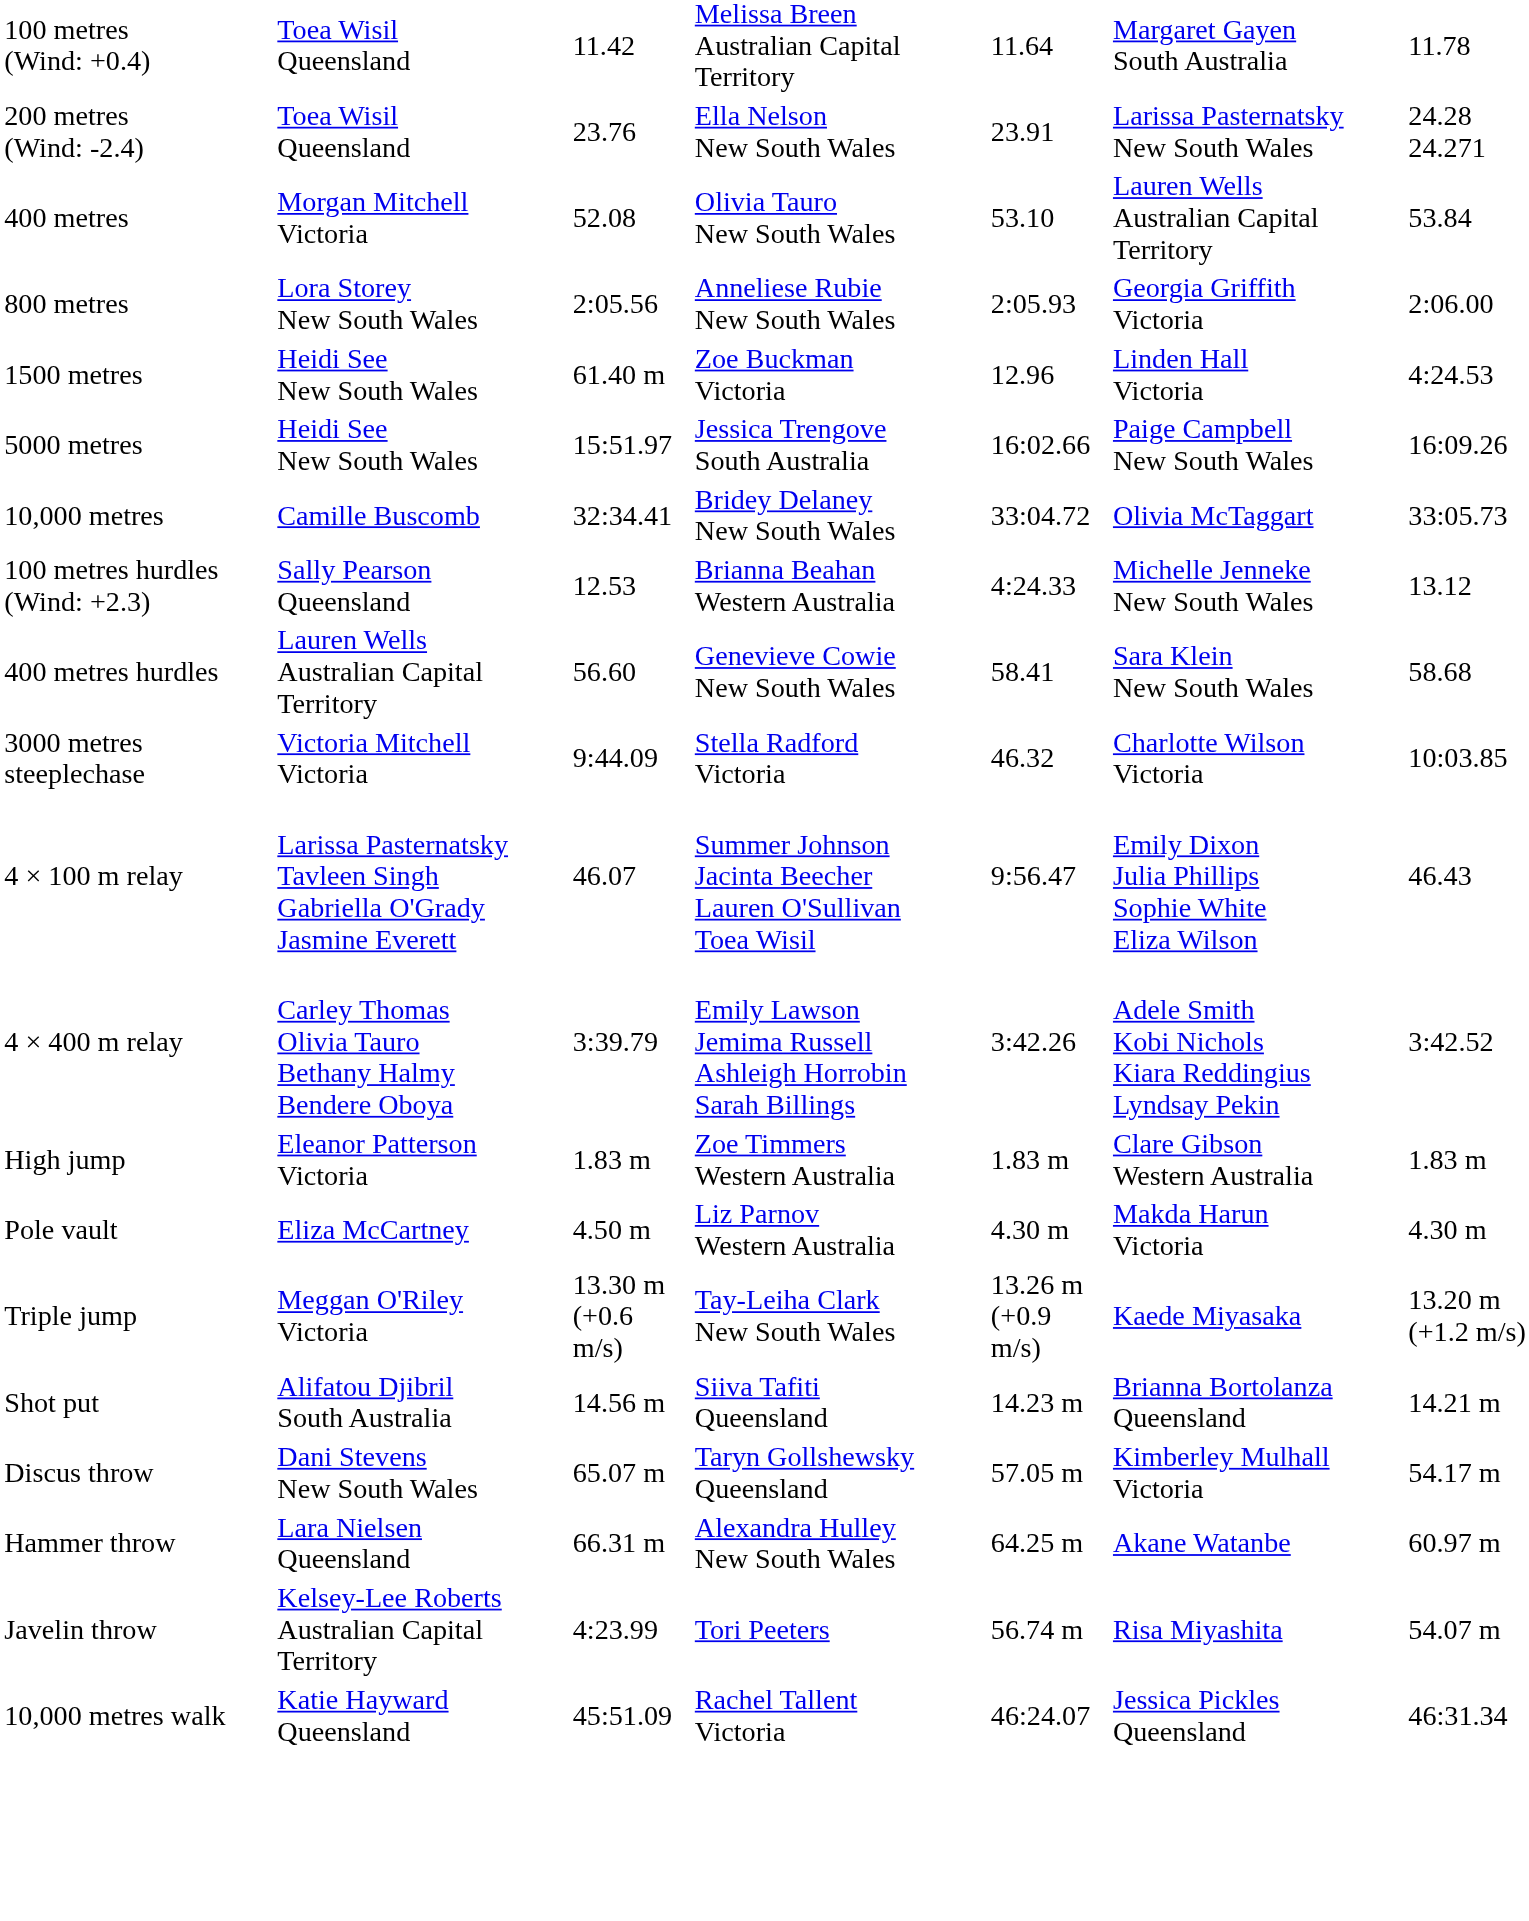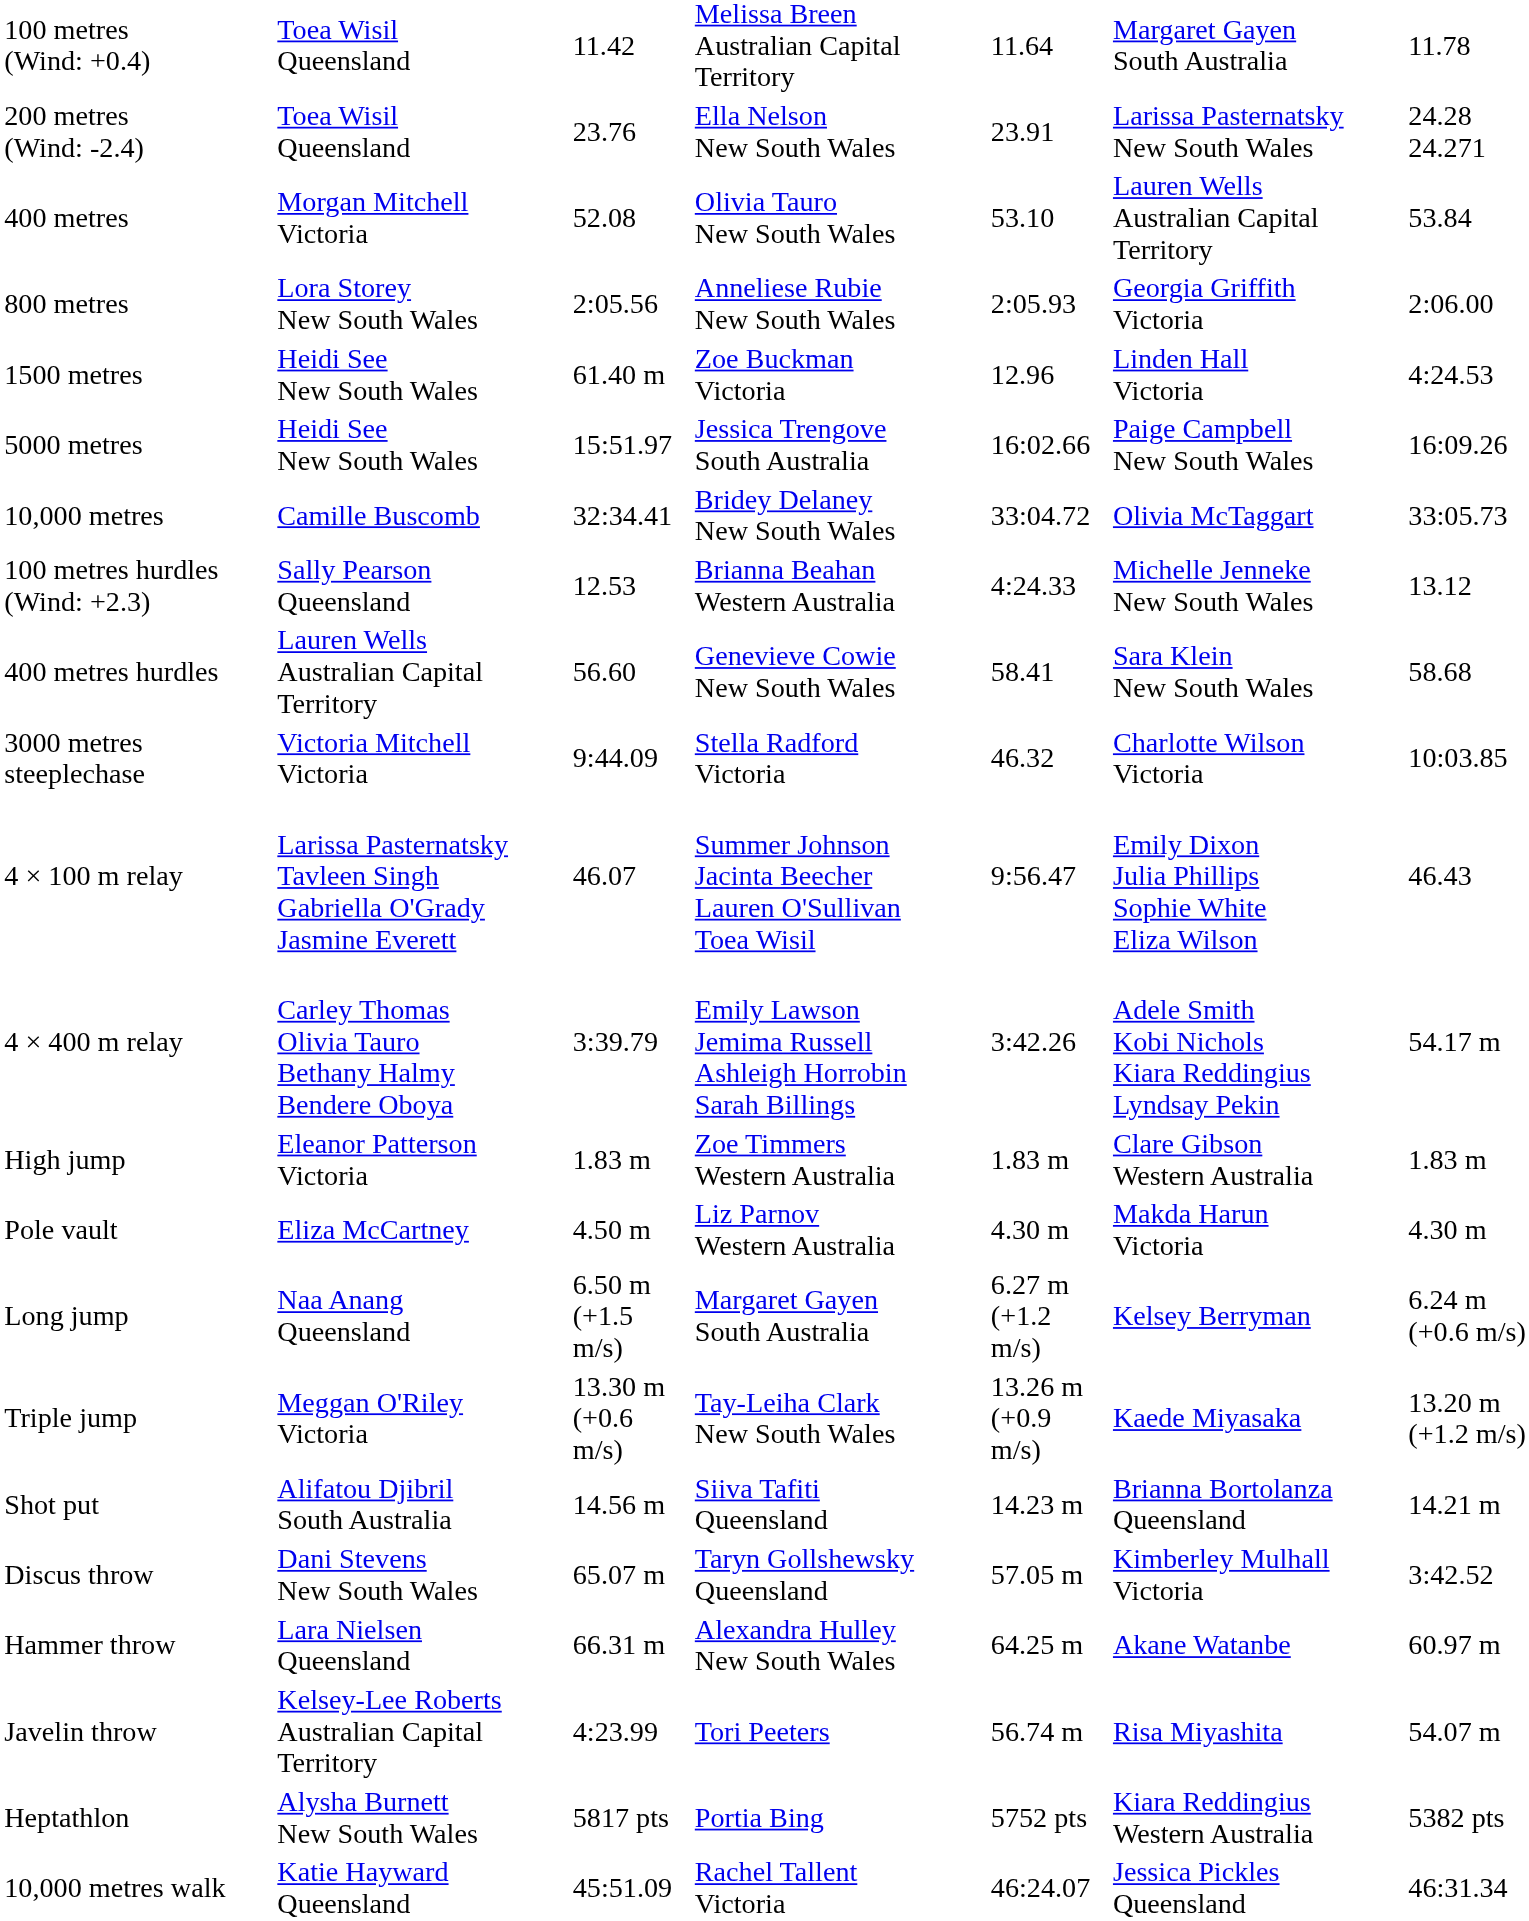 <table>
 <tr>
 <td>100 metres<br>(Wind: +0.4)</td>
 <td><a href='#'>Toea Wisil</a><br>Queensland</td>
 <td>11.42</td>
 <td><a href='#'>Melissa Breen</a><br>Australian Capital Territory</td>
 <td>11.64</td>
 <td><a href='#'>Margaret Gayen</a><br>South Australia</td>
 <td>11.78</td>
 </tr>
 <tr>
 <td>200 metres<br>(Wind: -2.4)</td>
 <td><a href='#'>Toea Wisil</a><br>Queensland</td>
 <td>23.76</td>
 <td><a href='#'>Ella Nelson</a><br>New South Wales</td>
 <td>23.91</td>
 <td><a href='#'>Larissa Pasternatsky</a><br>New South Wales</td>
 <td>24.28 24.271</td>
 </tr>
 <tr>
 <td>400 metres</td>
 <td><a href='#'>Morgan Mitchell</a><br>Victoria</td>
 <td>52.08</td>
 <td><a href='#'>Olivia Tauro</a><br>New South Wales</td>
 <td>53.10</td>
 <td><a href='#'>Lauren Wells</a><br>Australian Capital Territory</td>
 <td>53.84</td>
 </tr>
 <tr>
 <td>800 metres</td>
 <td><a href='#'>Lora Storey</a><br>New South Wales</td>
 <td>2:05.56</td>
 <td><a href='#'>Anneliese Rubie</a><br>New South Wales</td>
 <td>2:05.93</td>
 <td><a href='#'>Georgia Griffith</a><br>Victoria</td>
 <td>2:06.00</td>
 </tr>
 <tr>
 <td>1500 metres</td>
 <td><a href='#'>Heidi See</a><br>New South Wales</td>
 <td>61.40 m</td>
 <td><a href='#'>Zoe Buckman</a><br>Victoria</td>
 <td>12.96</td>
 <td><a href='#'>Linden Hall</a><br>Victoria</td>
 <td>4:24.53</td>
 </tr>
 <tr>
 <td>5000 metres</td>
 <td><a href='#'>Heidi See</a><br>New South Wales</td>
 <td>15:51.97</td>
 <td><a href='#'>Jessica Trengove</a><br>South Australia</td>
 <td>16:02.66</td>
 <td><a href='#'>Paige Campbell</a><br>New South Wales</td>
 <td>16:09.26</td>
 </tr>
 <tr>
 <td>10,000 metres</td>
 <td><a href='#'>Camille Buscomb</a><br></td>
 <td>32:34.41</td>
 <td><a href='#'>Bridey Delaney</a><br>New South Wales</td>
 <td>33:04.72</td>
 <td><a href='#'>Olivia McTaggart</a><br></td>
 <td>33:05.73</td>
 </tr>
 <tr>
 <td>100 metres hurdles<br>(Wind: +2.3)</td>
 <td><a href='#'>Sally Pearson</a><br>Queensland</td>
 <td>12.53</td>
 <td><a href='#'>Brianna Beahan</a><br>Western Australia</td>
 <td>4:24.33</td>
 <td><a href='#'>Michelle Jenneke</a><br>New South Wales</td>
 <td>13.12</td>
 </tr>
 <tr>
 <td>400 metres hurdles</td>
 <td><a href='#'>Lauren Wells</a><br>Australian Capital Territory</td>
 <td>56.60</td>
 <td><a href='#'>Genevieve Cowie</a><br>New South Wales</td>
 <td>58.41</td>
 <td><a href='#'>Sara Klein</a><br>New South Wales</td>
 <td>58.68</td>
 </tr>
 <tr>
 <td>3000 metres steeplechase</td>
 <td><a href='#'>Victoria Mitchell</a><br>Victoria</td>
 <td>9:44.09</td>
 <td><a href='#'>Stella Radford</a><br>Victoria</td>
 <td>46.32</td>
 <td><a href='#'>Charlotte Wilson</a><br>Victoria</td>
 <td>10:03.85</td>
 </tr>
 <tr>
 <td>4 × 100 m relay</td>
 <td><br><a href='#'>Larissa Pasternatsky</a><br><a href='#'>Tavleen Singh</a><br><a href='#'>Gabriella O'Grady</a><br><a href='#'>Jasmine Everett</a></td>
 <td>46.07</td>
 <td><br><a href='#'>Summer Johnson</a><br><a href='#'>Jacinta Beecher</a><br><a href='#'>Lauren O'Sullivan</a><br><a href='#'>Toea Wisil</a></td>
 <td>9:56.47</td>
 <td><br><a href='#'>Emily Dixon</a><br><a href='#'>Julia Phillips</a><br><a href='#'>Sophie White</a><br><a href='#'>Eliza Wilson</a></td>
 <td>46.43</td>
 </tr>
 <tr>
 <td>4 × 400 m relay</td>
 <td><br><a href='#'>Carley Thomas</a><br><a href='#'>Olivia Tauro</a><br><a href='#'>Bethany Halmy</a><br><a href='#'>Bendere Oboya</a></td>
 <td>3:39.79</td>
 <td><br><a href='#'>Emily Lawson</a><br><a href='#'>Jemima Russell</a><br><a href='#'>Ashleigh Horrobin</a><br><a href='#'>Sarah Billings</a></td>
 <td>3:42.26</td>
 <td><br><a href='#'>Adele Smith</a><br><a href='#'>Kobi Nichols</a><br><a href='#'>Kiara Reddingius</a><br><a href='#'>Lyndsay Pekin</a></td>
-<td>3:42.52</td>
+<td>54.17 m</td>
 </tr>
 <tr>
 <td>High jump</td>
 <td><a href='#'>Eleanor Patterson</a><br>Victoria</td>
 <td>1.83 m</td>
 <td><a href='#'>Zoe Timmers</a><br>Western Australia</td>
 <td>1.83 m</td>
 <td><a href='#'>Clare Gibson</a><br>Western Australia</td>
 <td>1.83 m</td>
 </tr>
 <tr>
 <td>Pole vault</td>
 <td><a href='#'>Eliza McCartney</a><br></td>
 <td>4.50 m</td>
 <td><a href='#'>Liz Parnov</a><br>Western Australia</td>
 <td>4.30 m</td>
 <td><a href='#'>Makda Harun</a><br>Victoria</td>
 <td>4.30 m</td>
+</tr>
+<tr>
+<td>Long jump</td>
+<td><a href='#'>Naa Anang</a><br>Queensland</td>
+<td>6.50 m <br>(+1.5 m/s)</td>
+<td><a href='#'>Margaret Gayen</a><br>South Australia</td>
+<td>6.27 m <br>(+1.2 m/s)</td>
+<td><a href='#'>Kelsey Berryman</a><br></td>
+<td>6.24 m <br>(+0.6 m/s)</td>
 </tr>
 <tr>
 <td>Triple jump</td>
 <td><a href='#'>Meggan O'Riley</a><br>Victoria</td>
 <td>13.30 m <br>(+0.6 m/s)</td>
 <td><a href='#'>Tay-Leiha Clark</a><br>New South Wales</td>
 <td>13.26 m <br>(+0.9 m/s)</td>
 <td><a href='#'>Kaede Miyasaka</a><br></td>
 <td>13.20 m <br>(+1.2 m/s)</td>
 </tr>
 <tr>
 <td>Shot put</td>
 <td><a href='#'>Alifatou Djibril</a><br>South Australia</td>
 <td>14.56 m</td>
 <td><a href='#'>Siiva Tafiti</a><br>Queensland</td>
 <td>14.23 m</td>
 <td><a href='#'>Brianna Bortolanza</a><br>Queensland</td>
 <td>14.21 m</td>
 </tr>
 <tr>
 <td>Discus throw</td>
 <td><a href='#'>Dani Stevens</a><br>New South Wales</td>
 <td>65.07 m</td>
 <td><a href='#'>Taryn Gollshewsky</a><br>Queensland</td>
 <td>57.05 m</td>
 <td><a href='#'>Kimberley Mulhall</a><br>Victoria</td>
-<td>54.17 m</td>
+<td>3:42.52</td>
 </tr>
 <tr>
 <td>Hammer throw</td>
 <td><a href='#'>Lara Nielsen</a><br>Queensland</td>
 <td>66.31 m</td>
 <td><a href='#'>Alexandra Hulley</a><br>New South Wales</td>
 <td>64.25 m</td>
 <td><a href='#'>Akane Watanbe</a><br></td>
 <td>60.97 m</td>
 </tr>
 <tr>
 <td>Javelin throw</td>
 <td><a href='#'>Kelsey-Lee Roberts</a><br>Australian Capital Territory</td>
 <td>4:23.99</td>
 <td><a href='#'>Tori Peeters</a><br></td>
 <td>56.74 m</td>
 <td><a href='#'>Risa Miyashita</a><br></td>
 <td>54.07 m</td>
 </tr>
 <tr>
+<td>Heptathlon</td>
+<td><a href='#'>Alysha Burnett</a><br>New South Wales</td>
+<td>5817 pts</td>
+<td><a href='#'>Portia Bing</a><br></td>
+<td>5752 pts</td>
+<td><a href='#'>Kiara Reddingius</a><br>Western Australia</td>
+<td>5382 pts</td>
+</tr>
+<tr>
 <td>10,000 metres walk</td>
 <td><a href='#'>Katie Hayward</a><br>Queensland</td>
 <td>45:51.09</td>
 <td><a href='#'>Rachel Tallent</a><br>Victoria</td>
 <td>46:24.07</td>
 <td><a href='#'>Jessica Pickles</a><br>Queensland</td>
 <td>46:31.34</td>
 </tr>
 <tr>
 </tr>
 </table>
